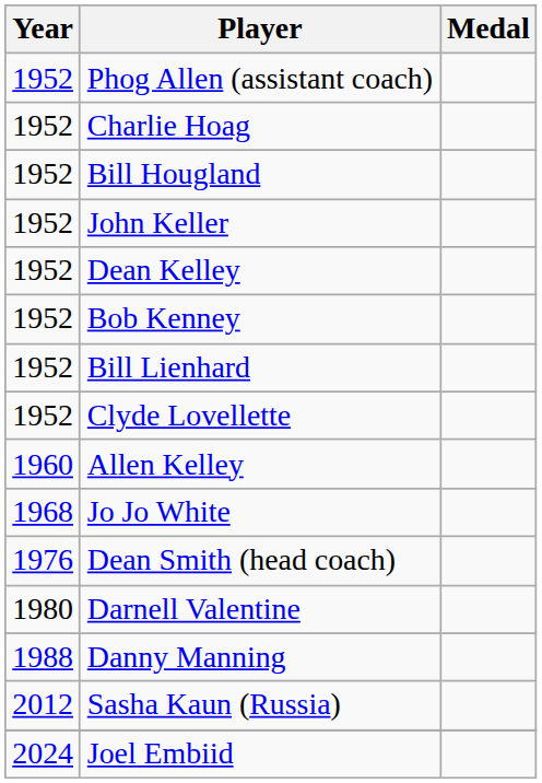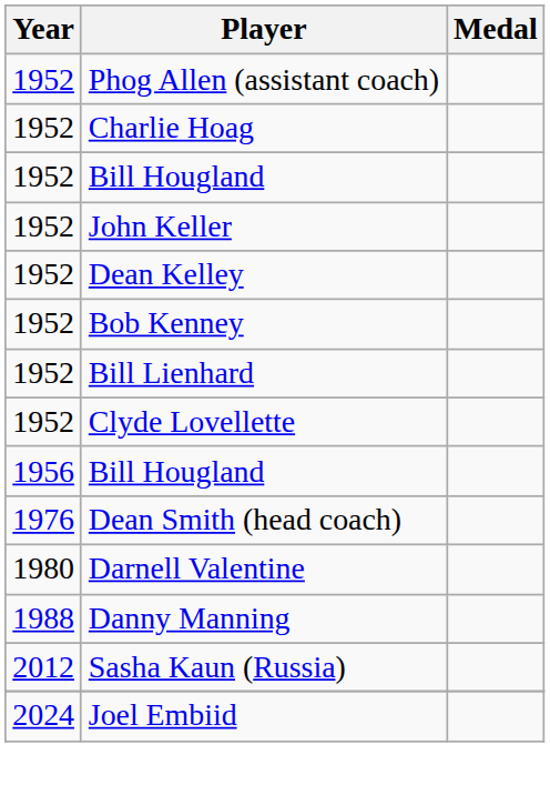 <table class="wikitable">
 <tr>
 <th>Year</th>
 <th>Player</th>
 <th>Medal</th>
 </tr>
 <tr>
 <td><a href='#'>1952</a></td>
 <td><a href='#'>Phog Allen</a> (assistant coach)</td>
 <td style="text-align:center;"></td>
 </tr>
 <tr>
 <td>1952</td>
 <td><a href='#'>Charlie Hoag</a></td>
 <td style="text-align:center;"></td>
 </tr>
 <tr>
 <td>1952</td>
 <td><a href='#'>Bill Hougland</a></td>
 <td style="text-align:center;"></td>
 </tr>
 <tr>
 <td>1952</td>
 <td><a href='#'>John Keller</a></td>
 <td style="text-align:center;"></td>
 </tr>
 <tr>
 <td>1952</td>
 <td><a href='#'>Dean Kelley</a></td>
 <td style="text-align:center;"></td>
 </tr>
 <tr>
 <td>1952</td>
 <td><a href='#'>Bob Kenney</a></td>
 <td style="text-align:center;"></td>
 </tr>
 <tr>
 <td>1952</td>
 <td><a href='#'>Bill Lienhard</a></td>
 <td style="text-align:center;"></td>
 </tr>
 <tr>
 <td>1952</td>
 <td><a href='#'>Clyde Lovellette</a></td>
 <td style="text-align:center;"></td>
 </tr>
 <tr>
-<td><a href='#'>1960</a></td>
-<td><a href='#'>Allen Kelley</a></td>
-<td style="text-align:center;"></td>
-</tr>
-<tr>
-<td><a href='#'>1968</a></td>
-<td><a href='#'>Jo Jo White</a></td>
+<td><a href='#'>1956</a></td>
+<td><a href='#'>Bill Hougland</a></td>
 <td style="text-align:center;"></td>
 </tr>
 <tr>
 <td><a href='#'>1976</a></td>
 <td><a href='#'>Dean Smith</a> (head coach)</td>
 <td style="text-align:center;"></td>
 </tr>
 <tr>
 <td>1980</td>
 <td><a href='#'>Darnell Valentine</a></td>
 <td style="text-align:center;"></td>
 </tr>
 <tr>
 <td><a href='#'>1988</a></td>
 <td><a href='#'>Danny Manning</a></td>
 <td style="text-align:center;"></td>
 </tr>
 <tr>
 <td><a href='#'>2012</a></td>
 <td><a href='#'>Sasha Kaun</a> (<a href='#'>Russia</a>)</td>
 <td style="text-align:center;"></td>
 </tr>
 <tr>
 </tr>
 <tr>
 <td><a href='#'>2024</a></td>
 <td><a href='#'>Joel Embiid</a></td>
 <td style="text-align:center;"></td>
 </tr>
 </table>
